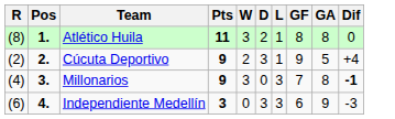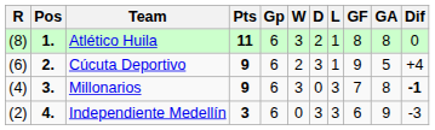 <table class="wikitable sortable" style="text-align: center;">
 <tr>
 <th align="center">R</th>
 <th align="center">Pos</th>
 <th align="center">Team</th>
 <th align="center">Pts</th>
+<th align="center">Gp</th>
 <th align="center">W</th>
 <th align="center">D</th>
 <th align="center">L</th>
 <th align="center">GF</th>
 <th align="center">GA</th>
 <th align="center">Dif</th>
 </tr>
 <tr style="background: #CCFFCC;">
 <td>(8)</td>
 <td><strong>1.</strong></td>
 <td align="left"><a href='#'>Atlético Huila</a></td>
 <td><strong>11</strong></td>
+<td>6</td>
 <td>3</td>
 <td>2</td>
 <td>1</td>
 <td>8</td>
 <td>8</td>
 <td>0</td>
 </tr>
 <tr>
-<td>(2)</td>
+<td>(6)</td>
 <td><strong>2.</strong></td>
 <td align="left"><a href='#'>Cúcuta Deportivo</a></td>
 <td><strong>9</strong></td>
+<td>6</td>
 <td>2</td>
 <td>3</td>
 <td>1</td>
 <td>9</td>
 <td>5</td>
 <td>+4</td>
 </tr>
 <tr>
 <td>(4)</td>
 <td><strong>3.</strong></td>
 <td align="left"><a href='#'>Millonarios</a></td>
 <td><strong>9</strong></td>
+<td>6</td>
 <td>3</td>
 <td>0</td>
 <td>3</td>
 <td>7</td>
 <td>8</td>
 <td><strong>-1</strong></td>
 </tr>
 <tr>
-<td>(6)</td>
+<td>(2)</td>
 <td><strong>4.</strong></td>
 <td align="left"><a href='#'>Independiente Medellín</a></td>
 <td><strong>3</strong></td>
+<td>6</td>
 <td>0</td>
 <td>3</td>
 <td>3</td>
 <td>6</td>
 <td>9</td>
 <td>-3</td>
 </tr>
 </table>
